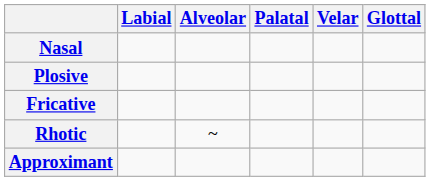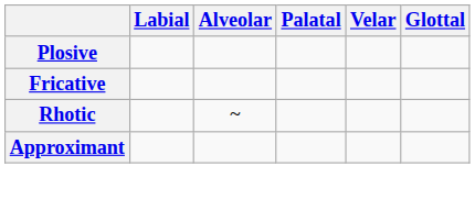 <table class="wikitable" style="text-align: center;">
 <tr>
 <th></th>
 <th><a href='#'>Labial</a></th>
 <th><a href='#'>Alveolar</a></th>
 <th><a href='#'>Palatal</a></th>
 <th><a href='#'>Velar</a></th>
 <th><a href='#'>Glottal</a></th>
-</tr>
-<tr>
-<th><a href='#'>Nasal</a></th>
-<td></td>
-<td></td>
-<td></td>
-<td></td>
-<td></td>
 </tr>
 <tr>
 <th><a href='#'>Plosive</a></th>
 <td> </td>
 <td> </td>
 <td></td>
 <td> </td>
 <td></td>
 </tr>
 <tr>
 <th><a href='#'>Fricative</a></th>
 <td></td>
 <td></td>
 <td></td>
 <td></td>
 <td></td>
 </tr>
 <tr>
 <th><a href='#'>Rhotic</a></th>
 <td></td>
 <td>~</td>
 <td></td>
 <td></td>
 <td></td>
 </tr>
 <tr>
 <th><a href='#'>Approximant</a></th>
 <td></td>
 <td></td>
 <td></td>
 <td></td>
 <td></td>
 </tr>
 </table>
